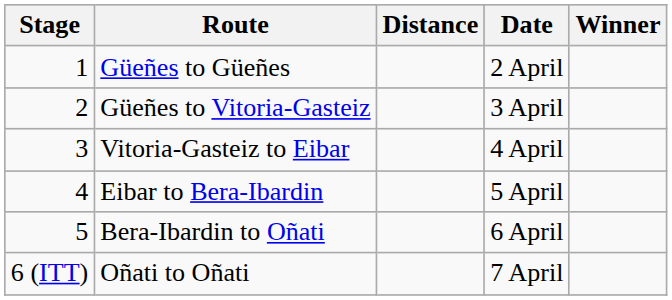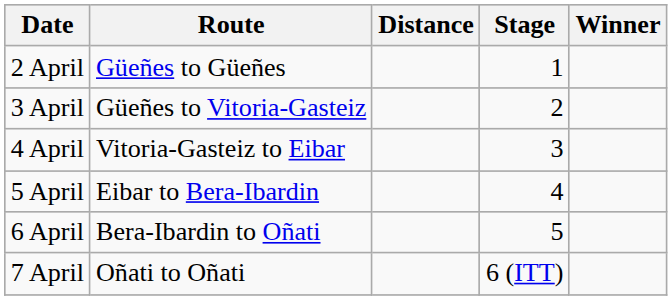 <table class="wikitable">
 <tr>
-<th>Stage</th>
+<th>Date</th>
 <th>Route</th>
 <th>Distance</th>
-<th>Date</th>
+<th>Stage</th>
 <th>Winner</th>
 </tr>
 <tr>
-<td align=right>1</td>
+<td align=right>2 April</td>
 <td><a href='#'>Güeñes</a> to Güeñes</td>
 <td></td>
-<td align=right>2 April</td>
+<td align=right>1</td>
 <td></td>
 </tr>
 <tr>
-<td align=right>2</td>
+<td align-right>3 April</td>
 <td>Güeñes to <a href='#'>Vitoria-Gasteiz</a></td>
 <td></td>
-<td align-right>3 April</td>
+<td align=right>2</td>
 <td></td>
 </tr>
 <tr>
-<td align=right>3</td>
+<td align=right>4 April</td>
 <td>Vitoria-Gasteiz to <a href='#'>Eibar</a></td>
 <td></td>
-<td align=right>4 April</td>
+<td align=right>3</td>
 <td></td>
 </tr>
 <tr>
-<td align=right>4</td>
+<td align=right>5 April</td>
 <td>Eibar to <a href='#'>Bera-Ibardin</a></td>
 <td></td>
-<td align=right>5 April</td>
+<td align=right>4</td>
 <td></td>
 </tr>
 <tr>
-<td align=right>5</td>
+<td align=right>6 April</td>
 <td>Bera-Ibardin to <a href='#'>Oñati</a></td>
 <td></td>
-<td align=right>6 April</td>
+<td align=right>5</td>
 <td></td>
 </tr>
 <tr>
-<td align=right>6 (<a href='#'>ITT</a>)</td>
+<td align=right>7 April</td>
 <td>Oñati to Oñati</td>
 <td></td>
-<td align=right>7 April</td>
+<td align=right>6 (<a href='#'>ITT</a>)</td>
 <td></td>
 </tr>
 </table>
